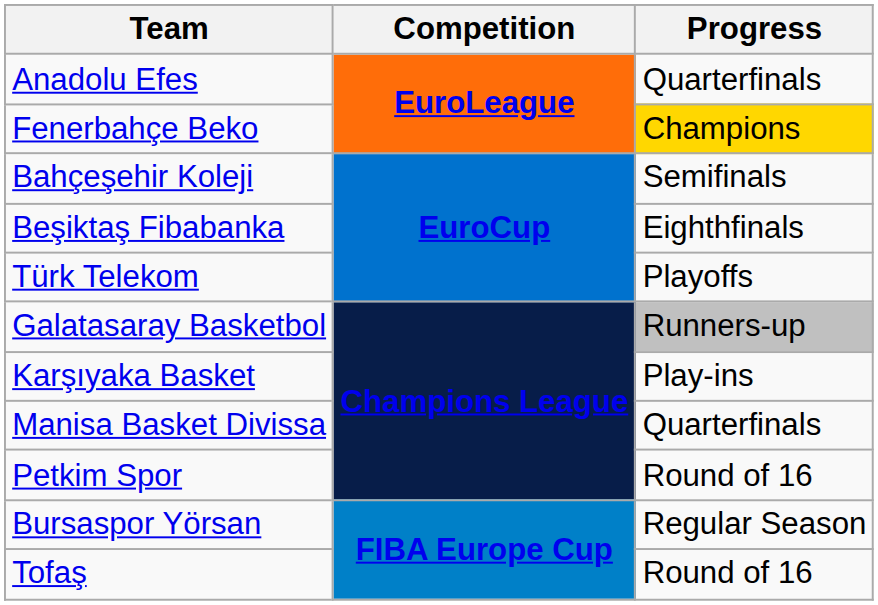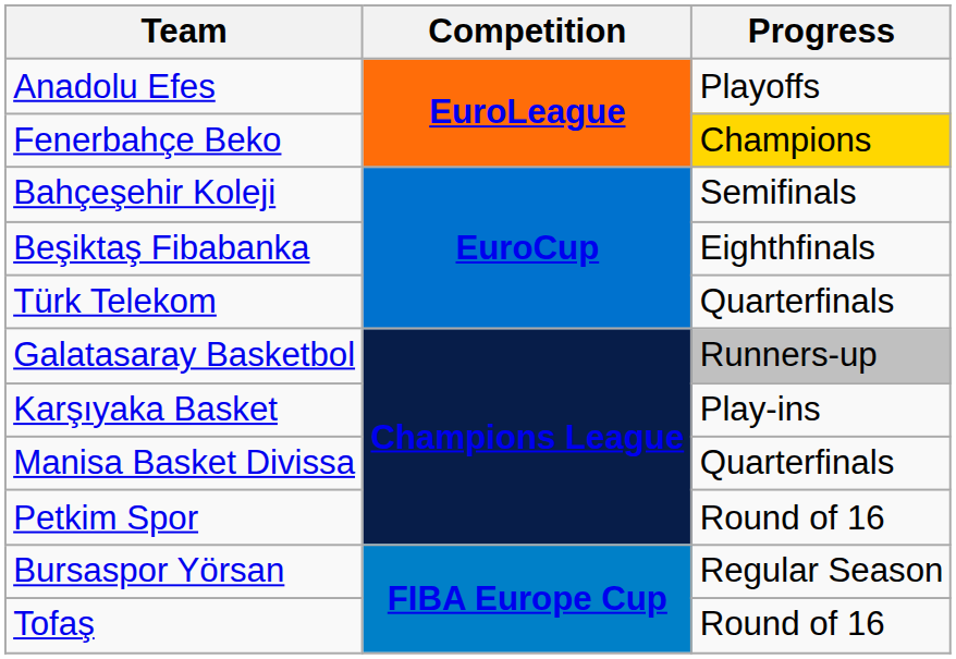 <table class="wikitable sortable">
 <tr>
 <th>Team</th>
 <th>Competition</th>
 <th>Progress</th>
 </tr>
 <tr>
 <td><a href='#'>Anadolu Efes</a></td>
 <td rowspan="2" style="background:#ff6d09;color:#ffffff;text-align:center"><strong><a href='#'><span>EuroLeague</span></a></strong></td>
-<td>Quarterfinals</td>
+<td>Playoffs</td>
 </tr>
 <tr>
 <td><a href='#'>Fenerbahçe Beko</a></td>
 <td bgcolor=gold>Champions</td>
 </tr>
 <tr>
 <td><a href='#'>Bahçeşehir Koleji</a></td>
 <td rowspan="3" style="background-color:#0072CE;color:white;text-align:center"><strong><a href='#'><span>EuroCup</span></a></strong></td>
 <td>Semifinals</td>
 </tr>
 <tr>
 <td><a href='#'>Beşiktaş Fibabanka</a></td>
 <td>Eighthfinals</td>
 </tr>
 <tr>
 <td><a href='#'>Türk Telekom</a></td>
-<td>Playoffs</td>
+<td>Quarterfinals</td>
 </tr>
 <tr>
 <td><a href='#'>Galatasaray Basketbol</a></td>
 <td rowspan="4" style="background-color:#071D49;color:#D0D3D4;text-align:center"><strong><a href='#'><span>Champions League</span></a></strong></td>
 <td style="background:silver">Runners-up</td>
 </tr>
 <tr>
 <td><a href='#'>Karşıyaka Basket</a></td>
 <td>Play-ins</td>
 </tr>
 <tr>
 <td><a href='#'>Manisa Basket Divissa</a></td>
 <td>Quarterfinals</td>
 </tr>
 <tr>
 <td><a href='#'>Petkim Spor</a></td>
 <td>Round of 16</td>
 </tr>
 <tr>
 <td><a href='#'>Bursaspor Yörsan</a></td>
 <td rowspan="2" style="background-color:#0080C8;color:#D0D3D4;text-align:center"><strong><a href='#'><span>FIBA Europe Cup</span></a></strong></td>
 <td>Regular Season</td>
 </tr>
 <tr>
 <td><a href='#'>Tofaş</a></td>
 <td>Round of 16</td>
 </tr>
 </table>
